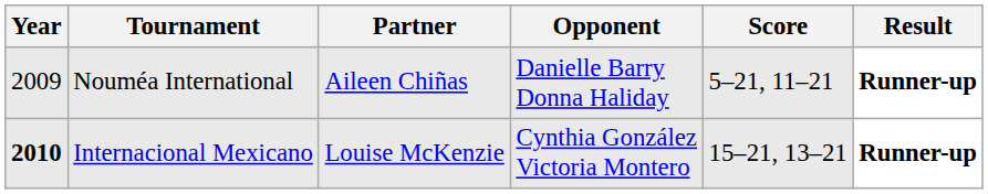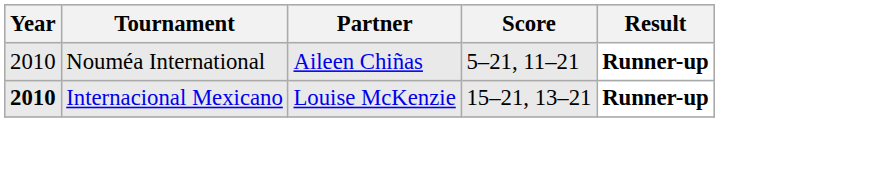 <table class="sortable wikitable" style="font-size: 90%;">
 <tr>
 <th>Year</th>
 <th>Tournament</th>
 <th>Partner</th>
-<th>Opponent</th>
 <th>Score</th>
 <th>Result</th>
 </tr>
 <tr style="background:#E9E9E9">
-<td align="center">2009</td>
+<td align="center">2010</td>
 <td align="left">Nouméa International</td>
 <td align="left"> <a href='#'>Aileen Chiñas</a></td>
-<td align="left"> <a href='#'>Danielle Barry</a> <br>  <a href='#'>Donna Haliday</a></td>
 <td align="left">5–21, 11–21</td>
 <td style="text-align:left; background:white"> <strong>Runner-up</strong></td>
 </tr>
 <tr style="background:#E9E9E9">
 <td align="center"><strong>2010</strong></td>
 <td align="left"><a href='#'>Internacional Mexicano</a></td>
 <td align="left"> <a href='#'>Louise McKenzie</a></td>
-<td align="left"> <a href='#'>Cynthia González</a> <br>  <a href='#'>Victoria Montero</a></td>
 <td align="left">15–21, 13–21</td>
 <td style="text-align:left; background:white"> <strong>Runner-up</strong></td>
 </tr>
 </table>
